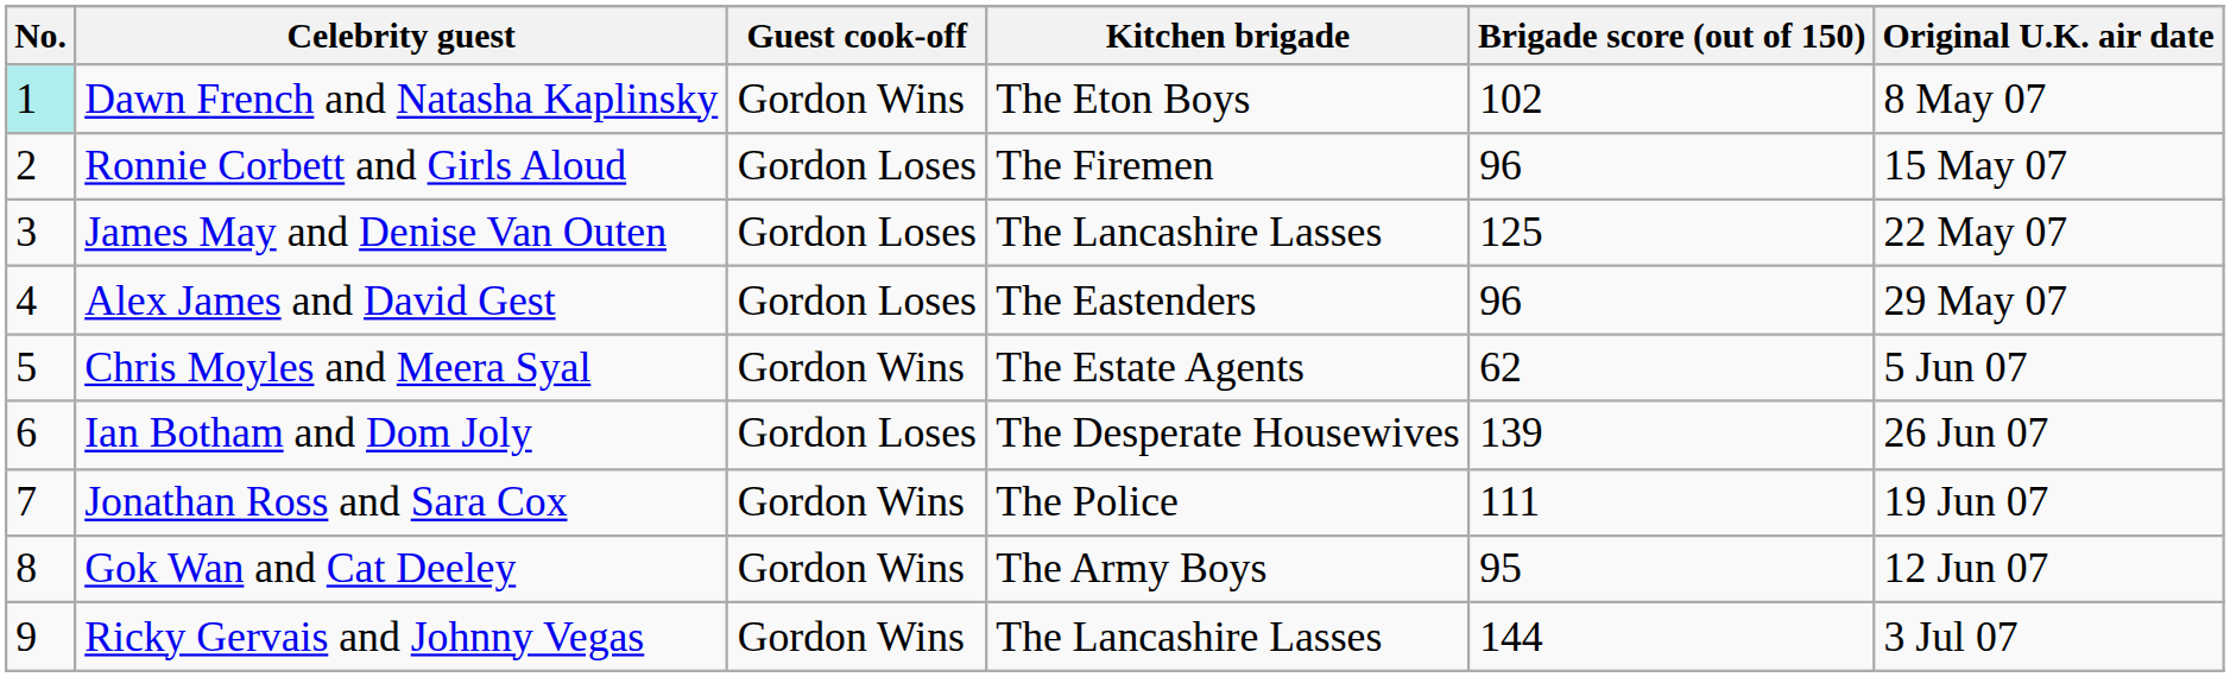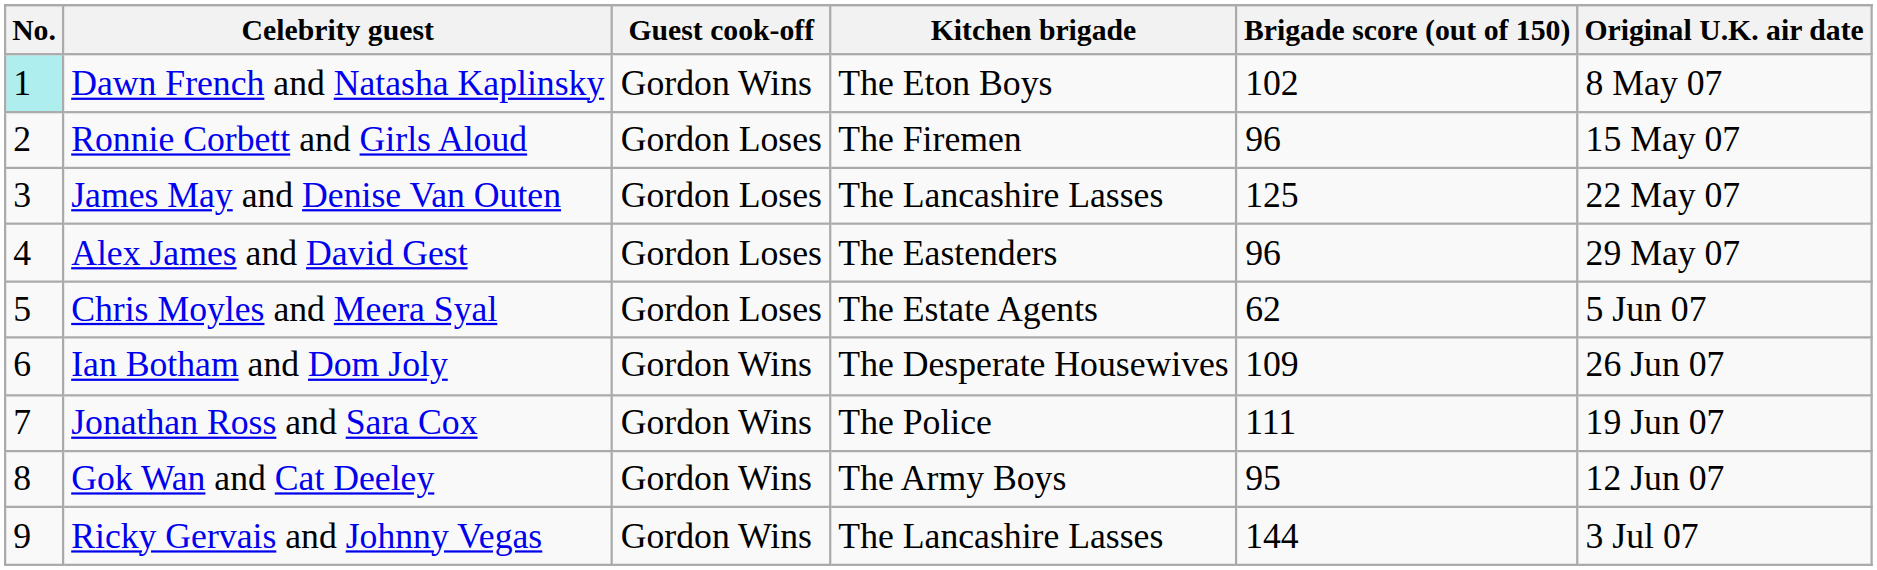 <table class="wikitable">
 <tr>
 </tr>
 <tr style="font-size:10pt;font-weight:bold">
 <th>No.</th>
 <th>Celebrity guest</th>
 <th>Guest cook-off</th>
 <th>Kitchen brigade</th>
 <th>Brigade score (out of 150)</th>
 <th>Original U.K. air date</th>
 </tr>
 <tr>
 <td style="background: paleturquoise;">1</td>
 <td><a href='#'>Dawn French</a> and <a href='#'>Natasha Kaplinsky</a></td>
 <td>Gordon Wins</td>
 <td>The Eton Boys</td>
 <td>102</td>
 <td>8 May 07</td>
 </tr>
 <tr>
 <td>2</td>
 <td><a href='#'>Ronnie Corbett</a> and <a href='#'>Girls Aloud</a></td>
 <td>Gordon Loses</td>
 <td>The Firemen</td>
 <td>96</td>
 <td>15 May 07</td>
 </tr>
 <tr>
 <td>3</td>
 <td><a href='#'>James May</a> and <a href='#'>Denise Van Outen</a></td>
 <td>Gordon Loses</td>
 <td>The Lancashire Lasses</td>
 <td>125</td>
 <td>22 May 07</td>
 </tr>
 <tr>
 <td>4</td>
 <td><a href='#'>Alex James</a> and <a href='#'>David Gest</a></td>
 <td>Gordon Loses</td>
 <td>The Eastenders</td>
 <td>96</td>
 <td>29 May 07</td>
 </tr>
 <tr>
 <td>5</td>
 <td><a href='#'>Chris Moyles</a> and <a href='#'>Meera Syal</a></td>
-<td>Gordon Wins</td>
+<td>Gordon Loses</td>
 <td>The Estate Agents</td>
 <td>62</td>
 <td>5 Jun 07</td>
 </tr>
 <tr>
 <td>6</td>
 <td><a href='#'>Ian Botham</a> and <a href='#'>Dom Joly</a></td>
-<td>Gordon Loses</td>
+<td>Gordon Wins</td>
 <td>The Desperate Housewives</td>
-<td>139</td>
+<td>109</td>
 <td>26 Jun 07</td>
 </tr>
 <tr>
 <td>7</td>
 <td><a href='#'>Jonathan Ross</a> and <a href='#'>Sara Cox</a></td>
 <td>Gordon Wins</td>
 <td>The Police</td>
 <td>111</td>
 <td>19 Jun 07</td>
 </tr>
 <tr>
 <td>8</td>
 <td><a href='#'>Gok Wan</a> and <a href='#'>Cat Deeley</a></td>
 <td>Gordon Wins</td>
 <td>The Army Boys</td>
 <td>95</td>
 <td>12 Jun 07</td>
 </tr>
 <tr>
 <td>9</td>
 <td><a href='#'>Ricky Gervais</a> and <a href='#'>Johnny Vegas</a></td>
 <td>Gordon Wins</td>
 <td>The Lancashire Lasses</td>
 <td>144</td>
 <td>3 Jul 07</td>
 </tr>
 </table>
